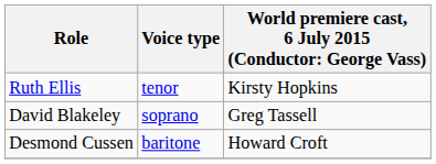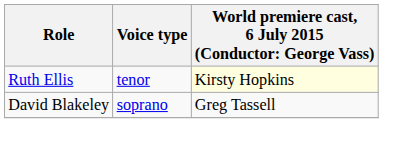 <table class="wikitable">
 <tr>
 <th>Role</th>
 <th>Voice type</th>
 <th>World premiere cast,<br>6 July 2015<br>(Conductor: George Vass)</th>
 </tr>
 <tr>
 <td><a href='#'>Ruth Ellis</a></td>
 <td><a href='#'>tenor</a></td>
-<td>Kirsty Hopkins</td>
+<td style="background: lightyellow;">Kirsty Hopkins</td>
 </tr>
 <tr>
 <td>David Blakeley</td>
 <td><a href='#'>soprano</a></td>
 <td>Greg Tassell</td>
 </tr>
 <tr>
-<td>Desmond Cussen</td>
-<td><a href='#'>baritone</a></td>
-<td>Howard Croft</td>
-</tr>
-<tr>
 </tr>
 </table>
